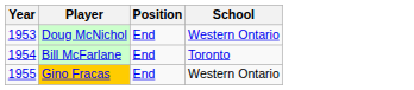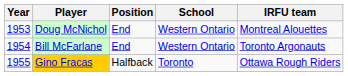 <table class="wikitable sortable">
 <tr>
 <th>Year</th>
 <th>Player</th>
 <th>Position</th>
 <th>School</th>
+<th>IRFU team</th>
 </tr>
 <tr>
 <td><a href='#'>1953</a></td>
 <td style="background-color:#CCFFCC"><a href='#'>Doug McNichol</a></td>
 <td><a href='#'>End</a></td>
 <td><a href='#'>Western Ontario</a></td>
+<td><a href='#'>Montreal Alouettes</a></td>
 </tr>
 <tr>
 <td><a href='#'>1954</a></td>
 <td style="background-color:#CCFFCC"><a href='#'>Bill McFarlane</a></td>
 <td><a href='#'>End</a></td>
-<td><a href='#'>Toronto</a></td>
+<td><a href='#'>Western Ontario</a></td>
+<td><a href='#'>Toronto Argonauts</a></td>
 </tr>
 <tr>
 <td><a href='#'>1955</a></td>
 <td style="background-color:#FFCC00"><a href='#'>Gino Fracas</a></td>
-<td><a href='#'>End</a></td>
-<td>Western Ontario</td>
+<td>Halfback</td>
+<td><a href='#'>Toronto</a></td>
+<td><a href='#'>Ottawa Rough Riders</a></td>
 </tr>
 </table>
